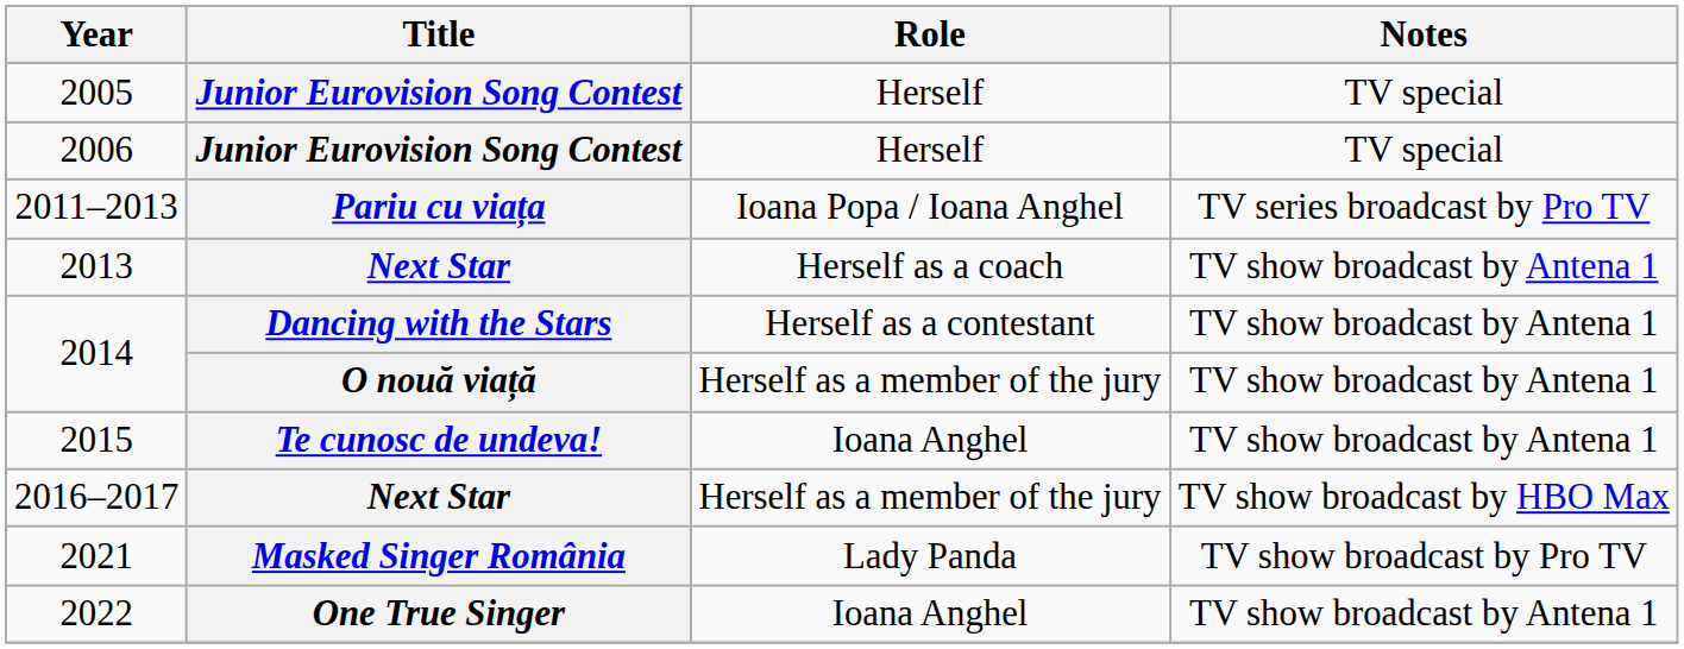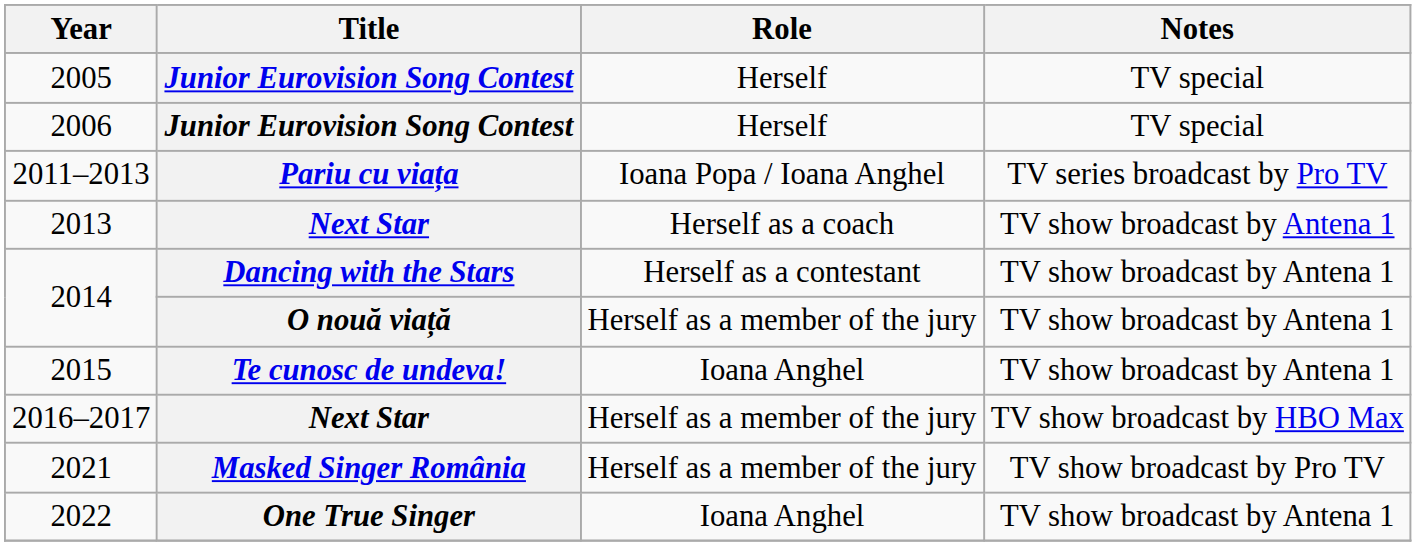 <table class="wikitable plainrowheaders" style="text-align:center;">
 <tr>
 <th scope="col">Year</th>
 <th scope="col">Title</th>
 <th scope="col">Role</th>
 <th scope="col" class="unsortable">Notes</th>
 </tr>
 <tr>
 <td>2005</td>
 <th scope="row"><em><a href='#'>Junior Eurovision Song Contest</a></em></th>
 <td>Herself</td>
 <td>TV special</td>
 </tr>
 <tr>
 <td>2006</td>
 <th scope="row"><em>Junior Eurovision Song Contest</em></th>
 <td>Herself</td>
 <td>TV special</td>
 </tr>
 <tr>
 <td>2011–2013</td>
 <th scope="row"><em><a href='#'>Pariu cu viața</a></em></th>
 <td>Ioana Popa / Ioana Anghel</td>
 <td>TV series broadcast by <a href='#'>Pro TV</a></td>
 </tr>
 <tr>
 <td>2013</td>
 <th scope="row"><em><a href='#'>Next Star</a></em></th>
 <td>Herself as a coach</td>
 <td>TV show broadcast by <a href='#'>Antena 1</a></td>
 </tr>
 <tr>
 <td rowspan=2>2014</td>
 <th scope="row"><em><a href='#'>Dancing with the Stars</a></em></th>
 <td>Herself as a contestant</td>
 <td>TV show broadcast by Antena 1</td>
 </tr>
 <tr>
 <th scope="row"><em>O nouă viață</em></th>
 <td>Herself as a member of the jury</td>
 <td>TV show broadcast by Antena 1</td>
 </tr>
 <tr>
 <td>2015</td>
 <th scope="row"><em><a href='#'>Te cunosc de undeva!</a></em></th>
 <td>Ioana Anghel</td>
 <td>TV show broadcast by Antena 1</td>
 </tr>
 <tr>
 <td>2016–2017</td>
 <th scope="row"><em>Next Star</em></th>
 <td>Herself as a member of the jury</td>
 <td>TV show broadcast by <a href='#'>HBO Max</a></td>
 </tr>
 <tr>
 <td>2021</td>
 <th scope="row"><em><a href='#'>Masked Singer România</a></em></th>
-<td>Lady Panda</td>
+<td>Herself as a member of the jury</td>
 <td>TV show broadcast by Pro TV</td>
 </tr>
 <tr>
 <td>2022</td>
 <th scope="row"><em>One True Singer</em></th>
 <td>Ioana Anghel</td>
 <td>TV show broadcast by Antena 1</td>
 </tr>
 <tr>
 </tr>
 </table>
